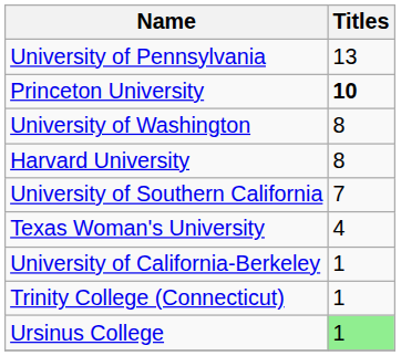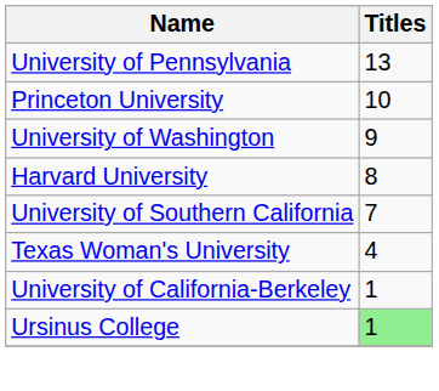 <table class="wikitable">
 <tr style="background:#EFEFEF">
 <th>Name</th>
 <th>Titles</th>
 </tr>
 <tr>
 <td><a href='#'>University of Pennsylvania</a></td>
 <td>13</td>
 </tr>
 <tr>
 <td><a href='#'>Princeton University</a></td>
-<td><strong>10</strong></td>
+<td>10</td>
 </tr>
 <tr>
 <td><a href='#'>University of Washington</a></td>
-<td>8</td>
+<td>9</td>
 </tr>
 <tr>
 <td><a href='#'>Harvard University</a></td>
 <td>8</td>
 </tr>
 <tr>
 <td><a href='#'>University of Southern California</a></td>
 <td>7</td>
 </tr>
 <tr>
 <td><a href='#'>Texas Woman's University</a></td>
 <td>4</td>
 </tr>
 <tr>
 <td><a href='#'>University of California-Berkeley</a></td>
 <td>1</td>
 </tr>
 <tr>
-<td><a href='#'>Trinity College (Connecticut)</a></td>
-<td>1</td>
-</tr>
-<tr>
 <td><a href='#'>Ursinus College</a></td>
 <td style="background: lightgreen;">1</td>
 </tr>
 <tr>
 </tr>
 </table>
